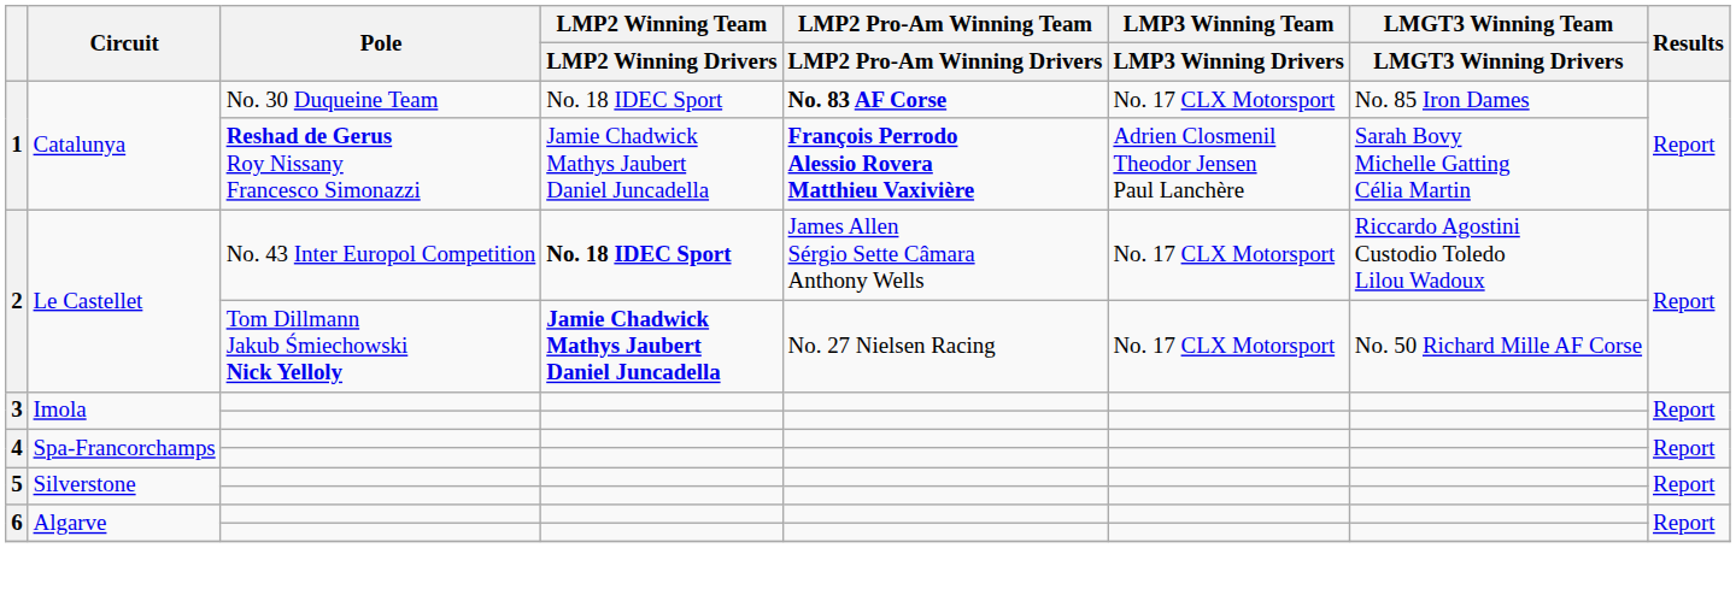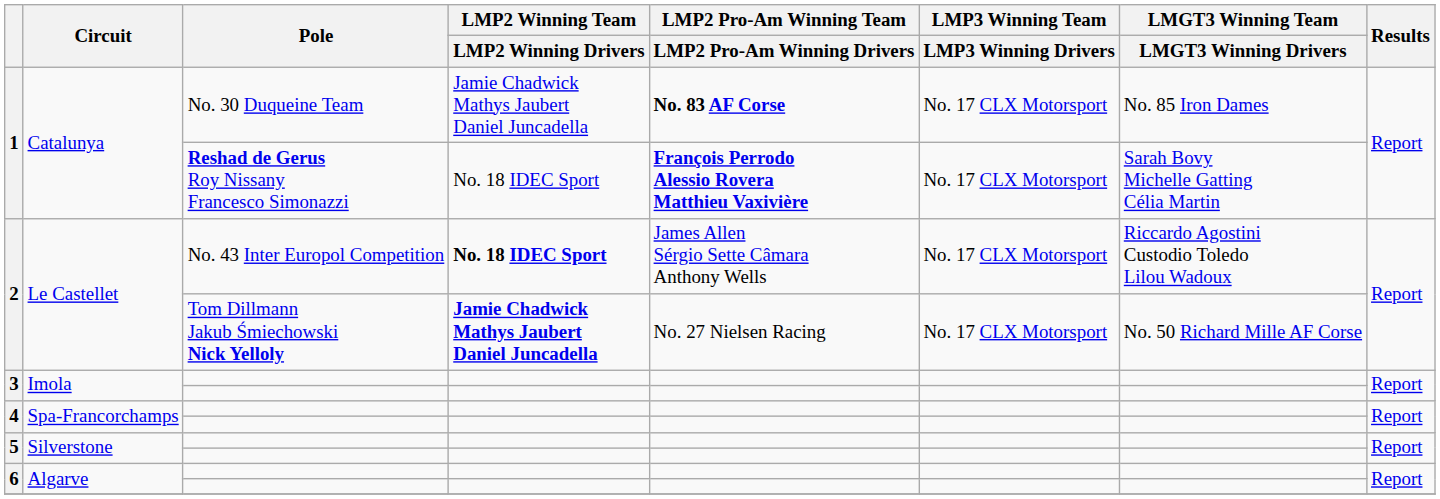 <table class="wikitable" style="font-size:85%;">
 <tr>
 <th rowspan=2></th>
 <th rowspan=2>Circuit</th>
 <th rowspan=2>Pole</th>
 <th>LMP2 Winning Team</th>
 <th>LMP2 Pro-Am Winning Team</th>
 <th>LMP3 Winning Team</th>
 <th>LMGT3 Winning Team</th>
 <th rowspan=2>Results</th>
 </tr>
 <tr>
 <th nowrap>LMP2 Winning Drivers</th>
 <th nowrap>LMP2 Pro-Am Winning Drivers</th>
 <th nowrap>LMP3 Winning Drivers</th>
 <th nowrap>LMGT3 Winning Drivers</th>
 </tr>
 <tr>
 <th rowspan=2>1</th>
 <td rowspan=2> <a href='#'>Catalunya</a></td>
 <td nowrap> No. 30 <a href='#'>Duqueine Team</a></td>
-<td> No. 18 <a href='#'>IDEC Sport</a></td>
+<td> <a href='#'>Jamie Chadwick</a><br> <a href='#'>Mathys Jaubert</a><br> <a href='#'>Daniel Juncadella</a></td>
 <td><strong> No. 83 <a href='#'>AF Corse</a></strong></td>
 <td> No. 17 <a href='#'>CLX Motorsport</a></td>
 <td> No. 85 <a href='#'>Iron Dames</a></td>
 <td rowspan=2><a href='#'>Report</a></td>
 </tr>
 <tr>
 <td nowrap><strong> <a href='#'>Reshad de Gerus</a></strong><br> <a href='#'>Roy Nissany</a><br> <a href='#'>Francesco Simonazzi</a></td>
-<td> <a href='#'>Jamie Chadwick</a><br> <a href='#'>Mathys Jaubert</a><br> <a href='#'>Daniel Juncadella</a></td>
+<td> No. 18 <a href='#'>IDEC Sport</a></td>
 <td><strong> <a href='#'>François Perrodo</a><br> <a href='#'>Alessio Rovera</a><br> <a href='#'>Matthieu Vaxivière</a></strong></td>
-<td> <a href='#'>Adrien Closmenil</a><br> <a href='#'>Theodor Jensen</a><br> Paul Lanchère</td>
+<td> No. 17 <a href='#'>CLX Motorsport</a></td>
 <td> <a href='#'>Sarah Bovy</a><br> <a href='#'>Michelle Gatting</a><br> <a href='#'>Célia Martin</a></td>
 </tr>
 <tr>
 <th rowspan=2>2</th>
 <td rowspan=2> <a href='#'>Le Castellet</a></td>
 <td nowrap> No. 43 <a href='#'>Inter Europol Competition</a></td>
 <td><strong> No. 18 <a href='#'>IDEC Sport</a></strong></td>
 <td> <a href='#'>James Allen</a><br> <a href='#'>Sérgio Sette Câmara</a><br> Anthony Wells</td>
 <td> No. 17 <a href='#'>CLX Motorsport</a></td>
 <td> <a href='#'>Riccardo Agostini</a><br> Custodio Toledo<br> <a href='#'>Lilou Wadoux</a></td>
 <td rowspan=2><a href='#'>Report</a></td>
 </tr>
 <tr>
 <td nowrap> <a href='#'>Tom Dillmann</a><br> <a href='#'>Jakub Śmiechowski</a><br><strong> <a href='#'>Nick Yelloly</a></strong></td>
 <td><strong> <a href='#'>Jamie Chadwick</a><br> <a href='#'>Mathys Jaubert</a><br> <a href='#'>Daniel Juncadella</a></strong></td>
 <td> No. 27 Nielsen Racing</td>
 <td> No. 17 <a href='#'>CLX Motorsport</a></td>
 <td> No. 50 <a href='#'>Richard Mille AF Corse</a></td>
 </tr>
 <tr>
 <th rowspan=2>3</th>
 <td rowspan=2> <a href='#'>Imola</a></td>
 <td></td>
 <td></td>
 <td></td>
 <td></td>
 <td></td>
 <td rowspan=2><a href='#'>Report</a></td>
 </tr>
 <tr>
 <td></td>
 <td></td>
 <td></td>
 <td></td>
 <td></td>
 </tr>
 <tr>
 <th rowspan=2>4</th>
 <td rowspan=2 nowrap> <a href='#'>Spa-Francorchamps</a></td>
 <td></td>
 <td></td>
 <td></td>
 <td></td>
 <td></td>
 <td rowspan=2><a href='#'>Report</a></td>
 </tr>
 <tr>
 <td></td>
 <td></td>
 <td></td>
 <td></td>
 <td></td>
 </tr>
 <tr>
 <th rowspan=2>5</th>
 <td rowspan=2> <a href='#'>Silverstone</a></td>
 <td></td>
 <td></td>
 <td></td>
 <td></td>
 <td></td>
 <td rowspan=2><a href='#'>Report</a></td>
 </tr>
 <tr>
 <td></td>
 <td></td>
 <td></td>
 <td></td>
 <td></td>
 </tr>
 <tr>
 <th rowspan="2">6</th>
 <td rowspan=2> <a href='#'>Algarve</a></td>
 <td></td>
 <td></td>
 <td></td>
 <td></td>
 <td></td>
 <td rowspan=2><a href='#'>Report</a></td>
 </tr>
 <tr>
 <td></td>
 <td></td>
 <td></td>
 <td></td>
 <td></td>
 </tr>
 <tr>
 </tr>
 </table>
